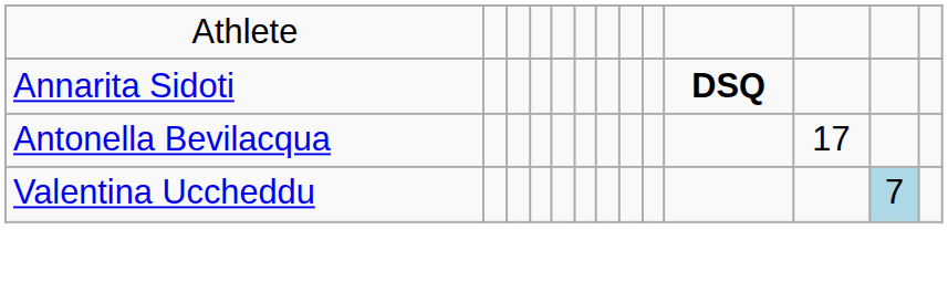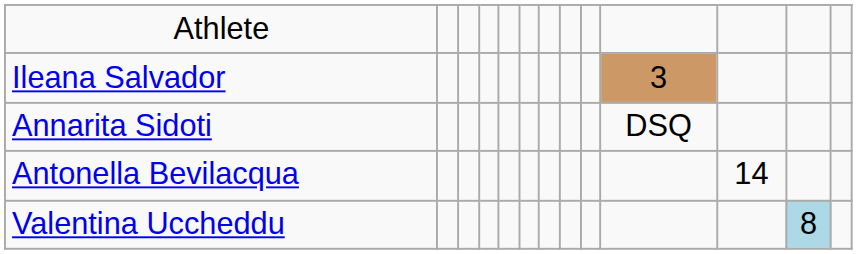 <table class="wikitable" style="text-align: center; font-size:100%" width=50%">
 <tr>
 <td>Athlete</td>
 <td></td>
 <td></td>
 <td></td>
 <td></td>
 <td></td>
 <td></td>
 <td></td>
 <td></td>
 <td></td>
 <td></td>
 <td></td>
 <td></td>
 </tr>
 <tr>
+<td align=left><a href='#'>Ileana Salvador</a></td>
+<td></td>
+<td></td>
+<td></td>
+<td></td>
+<td></td>
+<td></td>
+<td></td>
+<td></td>
+<td bgcolor=cc9966>3</td>
+<td></td>
+<td></td>
+<td></td>
+</tr>
+<tr>
 <td align=left><a href='#'>Annarita Sidoti</a></td>
 <td></td>
 <td></td>
 <td></td>
 <td></td>
 <td></td>
 <td></td>
 <td></td>
 <td></td>
-<td><strong>DSQ</strong></td>
+<td>DSQ</td>
 <td></td>
 <td></td>
 <td></td>
 </tr>
 <tr>
 <td align=left><a href='#'>Antonella Bevilacqua</a></td>
 <td></td>
 <td></td>
 <td></td>
 <td></td>
 <td></td>
 <td></td>
 <td></td>
 <td></td>
 <td></td>
-<td>17</td>
+<td>14</td>
 <td></td>
 <td></td>
 </tr>
 <tr>
 <td align=left><a href='#'>Valentina Uccheddu</a></td>
 <td></td>
 <td></td>
 <td></td>
 <td></td>
 <td></td>
 <td></td>
 <td></td>
 <td></td>
 <td></td>
 <td></td>
-<td bgcolor=lightblue>7</td>
+<td bgcolor=lightblue>8</td>
 <td></td>
 </tr>
 </table>
